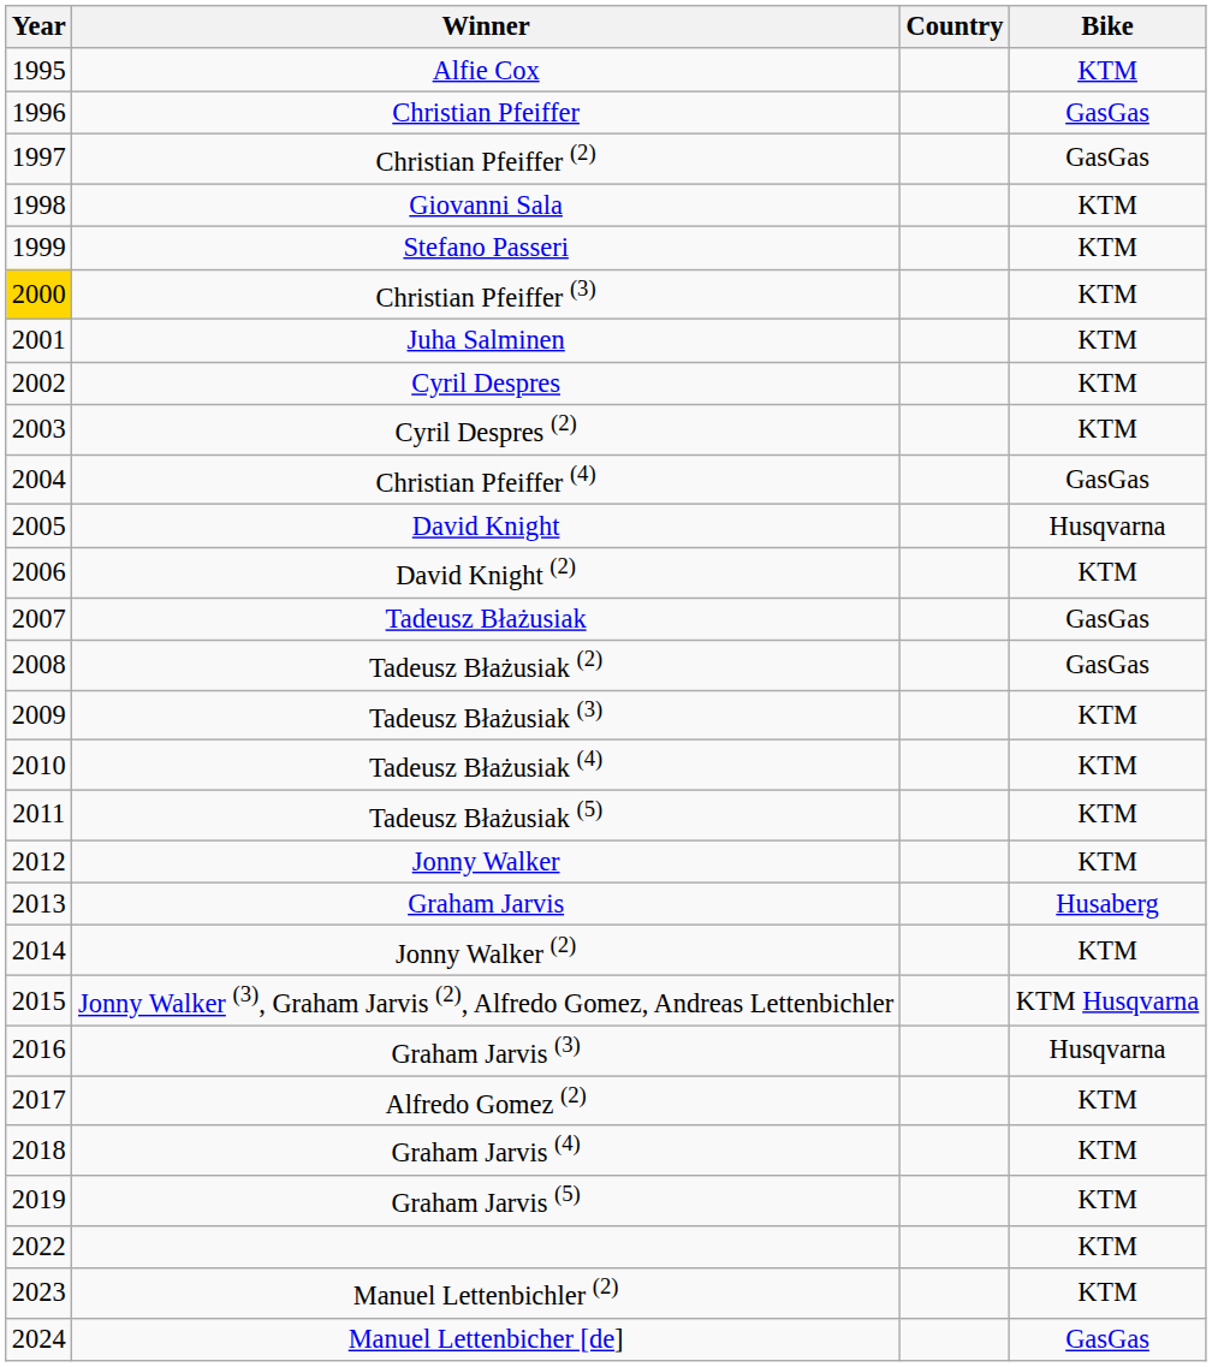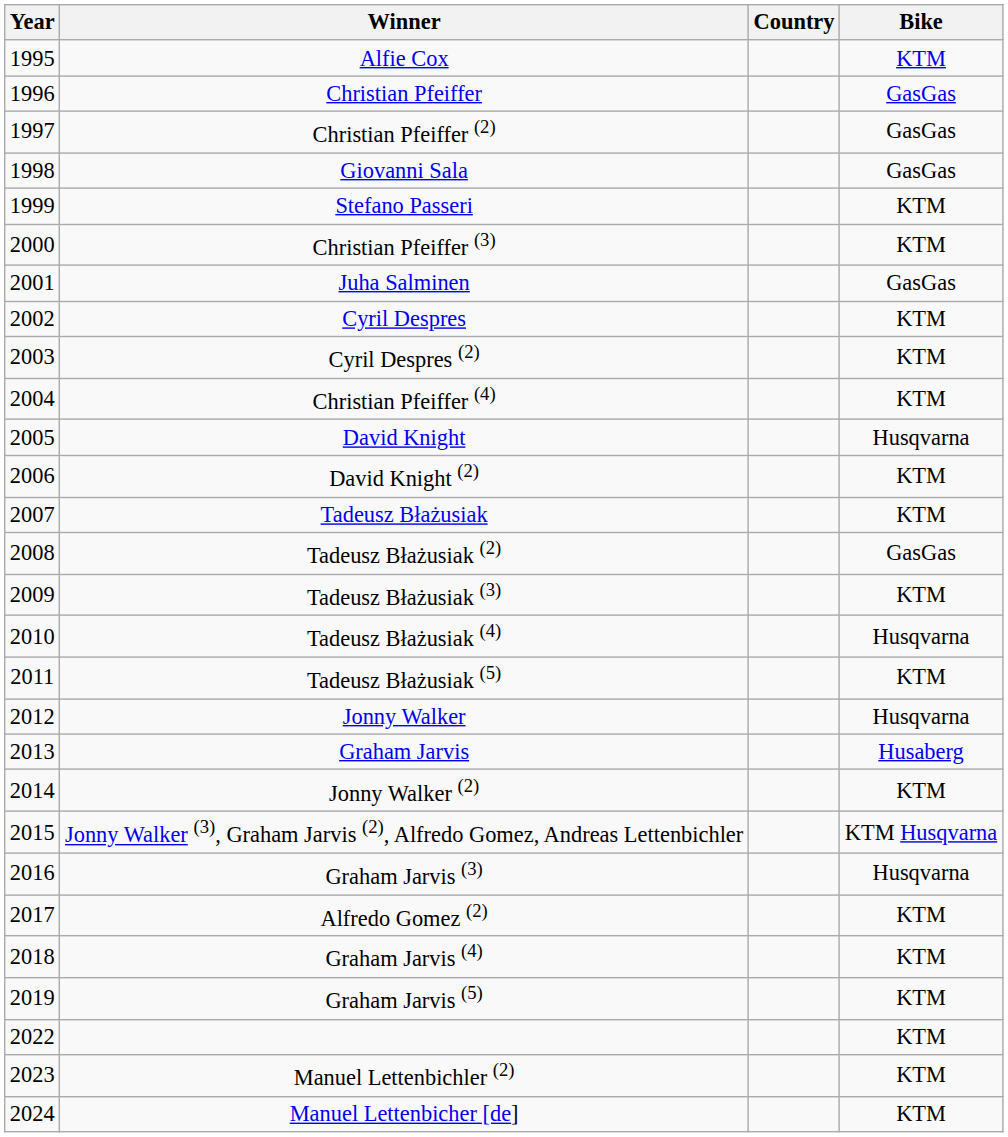 <table class="wikitable" style="text-align:center">
 <tr>
 <th>Year</th>
 <th>Winner</th>
 <th>Country</th>
 <th>Bike</th>
 </tr>
 <tr>
 <td>1995</td>
 <td><a href='#'>Alfie Cox</a></td>
 <td></td>
 <td><a href='#'>KTM</a></td>
 </tr>
 <tr>
 <td>1996</td>
 <td><a href='#'>Christian Pfeiffer</a></td>
 <td></td>
 <td><a href='#'>GasGas</a></td>
 </tr>
 <tr>
 <td>1997</td>
 <td>Christian Pfeiffer <sup>(2)</sup></td>
 <td></td>
 <td>GasGas</td>
 </tr>
 <tr>
 <td>1998</td>
 <td><a href='#'>Giovanni Sala</a></td>
 <td></td>
-<td>KTM</td>
+<td>GasGas</td>
 </tr>
 <tr>
 <td>1999</td>
 <td><a href='#'>Stefano Passeri</a></td>
 <td></td>
 <td>KTM</td>
 </tr>
 <tr>
-<td style="background: gold;">2000</td>
+<td>2000</td>
 <td>Christian Pfeiffer <sup>(3)</sup></td>
 <td></td>
 <td>KTM</td>
 </tr>
 <tr>
 <td>2001</td>
 <td><a href='#'>Juha Salminen</a></td>
 <td></td>
-<td>KTM</td>
+<td>GasGas</td>
 </tr>
 <tr>
 <td>2002</td>
 <td><a href='#'>Cyril Despres</a></td>
 <td></td>
 <td>KTM</td>
 </tr>
 <tr>
 <td>2003</td>
 <td>Cyril Despres <sup>(2)</sup></td>
 <td></td>
 <td>KTM</td>
 </tr>
 <tr>
 <td>2004</td>
 <td>Christian Pfeiffer <sup>(4)</sup></td>
 <td></td>
-<td>GasGas</td>
+<td>KTM</td>
 </tr>
 <tr>
 <td>2005</td>
 <td><a href='#'>David Knight</a></td>
 <td></td>
 <td>Husqvarna</td>
 </tr>
 <tr>
 <td>2006</td>
 <td>David Knight <sup>(2)</sup></td>
 <td></td>
 <td>KTM</td>
 </tr>
 <tr>
 <td>2007</td>
 <td><a href='#'>Tadeusz Błażusiak</a></td>
 <td></td>
-<td>GasGas</td>
+<td>KTM</td>
 </tr>
 <tr>
 <td>2008</td>
 <td>Tadeusz Błażusiak <sup>(2)</sup></td>
 <td></td>
 <td>GasGas</td>
 </tr>
 <tr>
 <td>2009</td>
 <td>Tadeusz Błażusiak <sup>(3)</sup></td>
 <td></td>
 <td>KTM</td>
 </tr>
 <tr>
 <td>2010</td>
 <td>Tadeusz Błażusiak <sup>(4)</sup></td>
 <td></td>
-<td>KTM</td>
+<td>Husqvarna</td>
 </tr>
 <tr>
 <td>2011</td>
 <td>Tadeusz Błażusiak <sup>(5)</sup></td>
 <td></td>
 <td>KTM</td>
 </tr>
 <tr>
 <td>2012</td>
 <td><a href='#'>Jonny Walker</a></td>
 <td></td>
-<td>KTM</td>
+<td>Husqvarna</td>
 </tr>
 <tr>
 <td>2013</td>
 <td><a href='#'>Graham Jarvis</a></td>
 <td></td>
 <td><a href='#'>Husaberg</a></td>
 </tr>
 <tr>
 <td>2014</td>
 <td>Jonny Walker <sup>(2)</sup></td>
 <td></td>
 <td>KTM</td>
 </tr>
 <tr>
 <td>2015</td>
 <td><a href='#'>Jonny Walker</a> <sup>(3)</sup>, Graham Jarvis <sup>(2)</sup>, Alfredo Gomez, Andreas Lettenbichler</td>
 <td>  </td>
 <td>KTM <a href='#'>Husqvarna</a></td>
 </tr>
 <tr>
 <td>2016</td>
 <td>Graham Jarvis <sup>(3)</sup></td>
 <td></td>
 <td>Husqvarna</td>
 </tr>
 <tr>
 <td>2017</td>
 <td>Alfredo Gomez <sup>(2)</sup></td>
 <td></td>
 <td>KTM</td>
 </tr>
 <tr>
 <td>2018</td>
 <td>Graham Jarvis <sup>(4)</sup></td>
 <td></td>
 <td>KTM</td>
 </tr>
 <tr>
 <td>2019</td>
 <td>Graham Jarvis <sup>(5)</sup></td>
 <td></td>
 <td>KTM</td>
 </tr>
 <tr>
 <td>2022</td>
 <td></td>
 <td></td>
 <td>KTM</td>
 </tr>
 <tr>
 <td>2023</td>
 <td>Manuel Lettenbichler <sup>(2)</sup></td>
 <td></td>
 <td>KTM</td>
 </tr>
 <tr>
 <td>2024</td>
 <td><a href='#'>Manuel Lettenbicher [de</a>]</td>
 <td></td>
-<td><a href='#'>GasGas</a></td>
+<td>KTM</td>
 </tr>
 </table>
